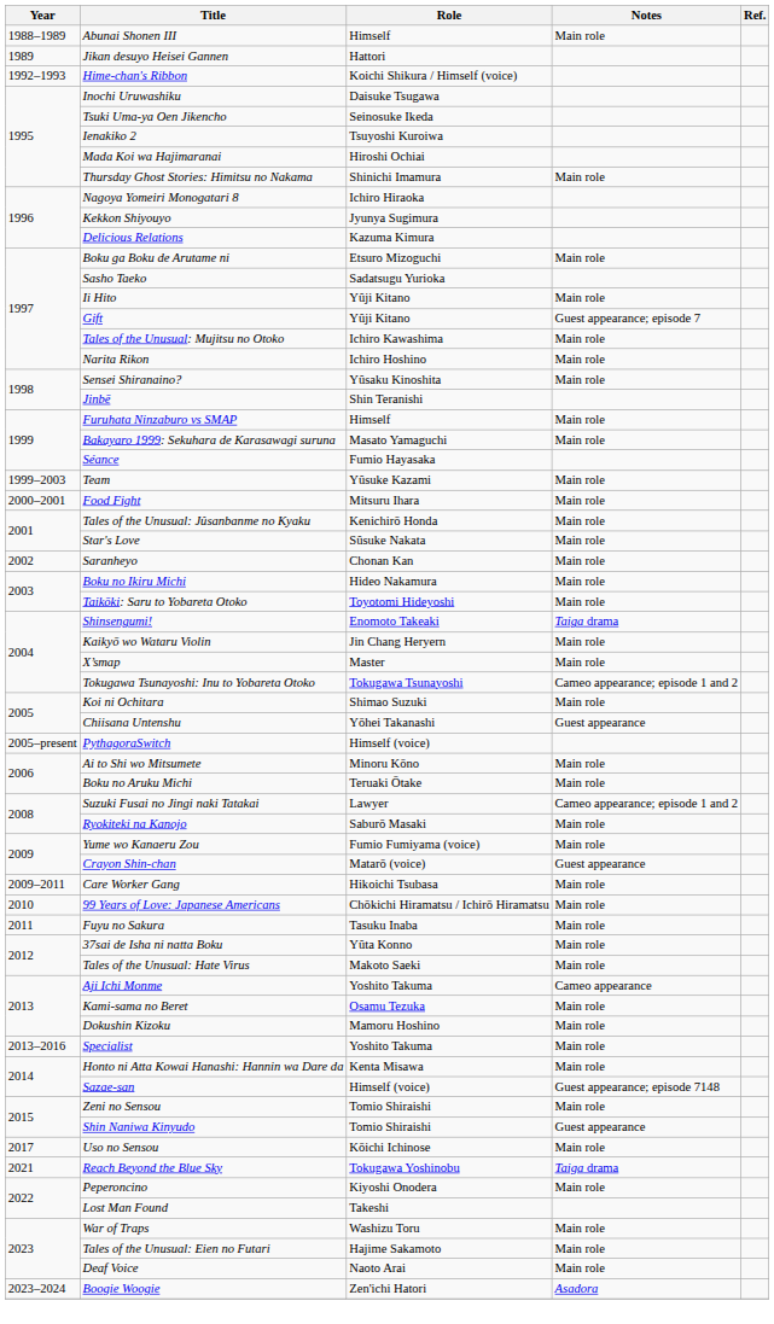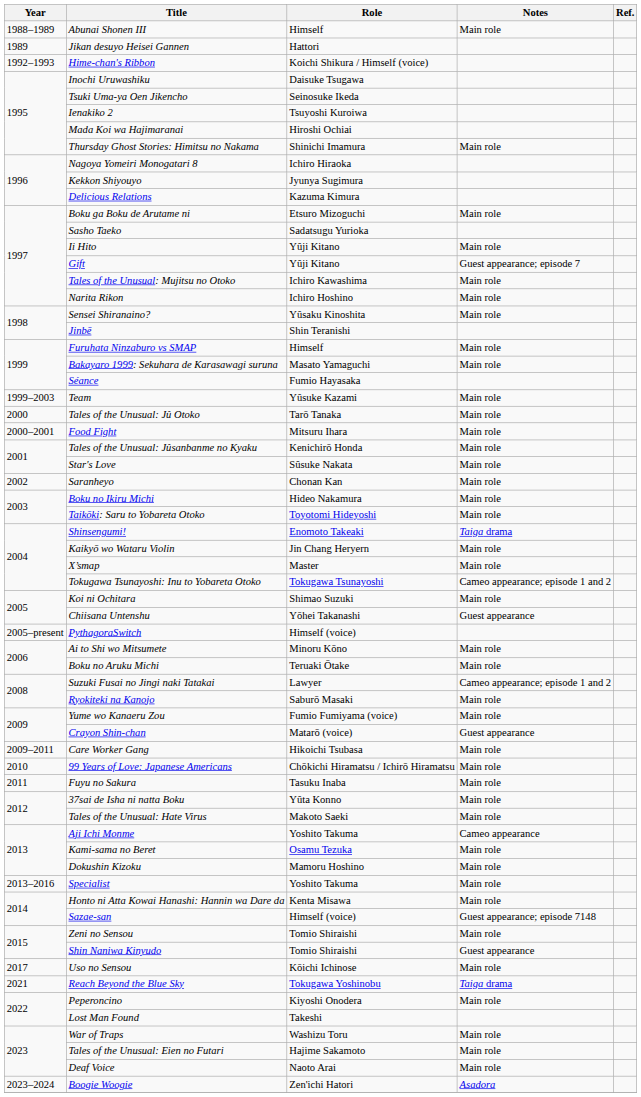 <table class="wikitable">
 <tr>
 <th>Year</th>
 <th>Title</th>
 <th>Role</th>
 <th>Notes</th>
 <th>Ref.</th>
 </tr>
 <tr>
 <td>1988–1989</td>
 <td><em>Abunai Shonen III</em></td>
 <td>Himself</td>
 <td>Main role</td>
 <td></td>
 </tr>
 <tr>
 <td>1989</td>
 <td><em>Jikan desuyo Heisei Gannen</em></td>
 <td>Hattori</td>
 <td></td>
 <td></td>
 </tr>
 <tr>
 <td>1992–1993</td>
 <td><em><a href='#'>Hime-chan's Ribbon</a></em></td>
 <td>Koichi Shikura / Himself (voice)</td>
 <td></td>
 <td></td>
 </tr>
 <tr>
 <td rowspan="5">1995</td>
 <td><em>Inochi Uruwashiku</em></td>
 <td>Daisuke Tsugawa</td>
 <td></td>
 <td></td>
 </tr>
 <tr>
 <td><em>Tsuki Uma-ya Oen Jikencho</em></td>
 <td>Seinosuke Ikeda</td>
 <td></td>
 <td></td>
 </tr>
 <tr>
 <td><em>Ienakiko 2</em></td>
 <td>Tsuyoshi Kuroiwa</td>
 <td></td>
 <td></td>
 </tr>
 <tr>
 <td><em>Mada Koi wa Hajimaranai</em></td>
 <td>Hiroshi Ochiai</td>
 <td></td>
 <td></td>
 </tr>
 <tr>
 <td><em>Thursday Ghost Stories: Himitsu no Nakama</em></td>
 <td>Shinichi Imamura</td>
 <td>Main role</td>
 <td></td>
 </tr>
 <tr>
 <td rowspan="3">1996</td>
 <td><em>Nagoya Yomeiri Monogatari 8</em></td>
 <td>Ichiro Hiraoka</td>
 <td></td>
 <td></td>
 </tr>
 <tr>
 <td><em>Kekkon Shiyouyo</em></td>
 <td>Jyunya Sugimura</td>
 <td></td>
 <td></td>
 </tr>
 <tr>
 <td><em><a href='#'>Delicious Relations</a></em></td>
 <td>Kazuma Kimura</td>
 <td></td>
 <td></td>
 </tr>
 <tr>
 <td rowspan="6">1997</td>
 <td><em>Boku ga Boku de Arutame ni</em></td>
 <td>Etsuro Mizoguchi</td>
 <td>Main role</td>
 <td></td>
 </tr>
 <tr>
 <td><em>Sasho Taeko</em></td>
 <td>Sadatsugu Yurioka</td>
 <td></td>
 <td></td>
 </tr>
 <tr>
 <td><em>Ii Hito</em></td>
 <td>Yûji Kitano</td>
 <td>Main role</td>
 <td></td>
 </tr>
 <tr>
 <td><em><a href='#'>Gift</a></em></td>
 <td>Yûji Kitano</td>
 <td>Guest appearance; episode 7</td>
 <td></td>
 </tr>
 <tr>
 <td><em><a href='#'>Tales of the Unusual</a>: Mujitsu no Otoko</em></td>
 <td>Ichiro Kawashima</td>
 <td>Main role</td>
 <td></td>
 </tr>
 <tr>
 <td><em>Narita Rikon</em></td>
 <td>Ichiro Hoshino</td>
 <td>Main role</td>
 <td></td>
 </tr>
 <tr>
 <td rowspan="2">1998</td>
 <td><em>Sensei Shiranaino?</em></td>
 <td>Yûsaku Kinoshita</td>
 <td>Main role</td>
 <td></td>
 </tr>
 <tr>
 <td><em><a href='#'>Jinbē</a></em></td>
 <td>Shin Teranishi</td>
 <td></td>
 <td></td>
 </tr>
 <tr>
 <td rowspan="3">1999</td>
 <td><em><a href='#'>Furuhata Ninzaburo vs SMAP</a></em></td>
 <td>Himself</td>
 <td>Main role</td>
 <td></td>
 </tr>
 <tr>
 <td><em><a href='#'>Bakayaro 1999</a>: Sekuhara de Karasawagi suruna</em></td>
 <td>Masato Yamaguchi</td>
 <td>Main role</td>
 <td></td>
 </tr>
 <tr>
 <td><em><a href='#'>Séance</a></em></td>
 <td>Fumio Hayasaka</td>
 <td></td>
 <td></td>
 </tr>
 <tr>
 <td>1999–2003</td>
 <td><em>Team</em></td>
 <td>Yûsuke Kazami</td>
+<td>Main role</td>
+<td></td>
+</tr>
+<tr>
+<td>2000</td>
+<td><em>Tales of the Unusual: Jû Otoko</em></td>
+<td>Tarō Tanaka</td>
 <td>Main role</td>
 <td></td>
 </tr>
 <tr>
 <td>2000–2001</td>
 <td><em><a href='#'>Food Fight</a></em></td>
 <td>Mitsuru Ihara</td>
 <td>Main role</td>
 <td></td>
 </tr>
 <tr>
 <td rowspan="2">2001</td>
 <td><em>Tales of the Unusual: Jûsanbanme no Kyaku</em></td>
 <td>Kenichirō Honda</td>
 <td>Main role</td>
 <td></td>
 </tr>
 <tr>
 <td><em>Star's Love</em></td>
 <td>Sûsuke Nakata</td>
 <td>Main role</td>
 <td></td>
 </tr>
 <tr>
 <td>2002</td>
 <td><em>Saranheyo</em></td>
 <td>Chonan Kan</td>
 <td>Main role</td>
 <td></td>
 </tr>
 <tr>
 <td rowspan="2">2003</td>
 <td><em><a href='#'>Boku no Ikiru Michi</a></em></td>
 <td>Hideo Nakamura</td>
 <td>Main role</td>
 <td></td>
 </tr>
 <tr>
 <td><em><a href='#'>Taikōki</a>: Saru to Yobareta Otoko</em></td>
 <td><a href='#'>Toyotomi Hideyoshi</a></td>
 <td>Main role</td>
 <td></td>
 </tr>
 <tr>
 <td rowspan="4">2004</td>
 <td><em><a href='#'>Shinsengumi!</a></em></td>
 <td><a href='#'>Enomoto Takeaki</a></td>
 <td><a href='#'><em>Taiga</em> drama</a></td>
 <td></td>
 </tr>
 <tr>
 <td><em>Kaikyō wo Wataru Violin</em></td>
 <td>Jin Chang Heryern</td>
 <td>Main role</td>
 <td></td>
 </tr>
 <tr>
 <td><em>X’smap</em></td>
 <td>Master</td>
 <td>Main role</td>
 <td></td>
 </tr>
 <tr>
 <td><em>Tokugawa Tsunayoshi: Inu to Yobareta Otoko</em></td>
 <td><a href='#'>Tokugawa Tsunayoshi</a></td>
 <td>Cameo appearance; episode 1 and 2</td>
 <td></td>
 </tr>
 <tr>
 <td rowspan="2">2005</td>
 <td><em>Koi ni Ochitara</em></td>
 <td>Shimao Suzuki</td>
 <td>Main role</td>
 <td></td>
 </tr>
 <tr>
 <td><em>Chiisana Untenshu</em></td>
 <td>Yōhei Takanashi</td>
 <td>Guest appearance</td>
 <td></td>
 </tr>
 <tr>
 <td>2005–present</td>
 <td><em><a href='#'>PythagoraSwitch</a></em></td>
 <td>Himself (voice)</td>
 <td></td>
 <td></td>
 </tr>
 <tr>
 <td rowspan="2">2006</td>
 <td><em>Ai to Shi wo Mitsumete</em></td>
 <td>Minoru Kōno</td>
 <td>Main role</td>
 <td></td>
 </tr>
 <tr>
 <td><em>Boku no Aruku Michi</em></td>
 <td>Teruaki Ōtake</td>
 <td>Main role</td>
 <td></td>
 </tr>
 <tr>
 <td rowspan="2">2008</td>
 <td><em>Suzuki Fusai no Jingi naki Tatakai</em></td>
 <td>Lawyer</td>
 <td>Cameo appearance; episode 1 and 2</td>
 <td></td>
 </tr>
 <tr>
 <td><em><a href='#'>Ryokiteki na Kanojo</a></em></td>
 <td>Saburō Masaki</td>
 <td>Main role</td>
 <td></td>
 </tr>
 <tr>
 <td rowspan="2">2009</td>
 <td><em>Yume wo Kanaeru Zou</em></td>
 <td>Fumio Fumiyama (voice)</td>
 <td>Main role</td>
 <td></td>
 </tr>
 <tr>
 <td><em><a href='#'>Crayon Shin-chan</a></em></td>
 <td>Matarō (voice)</td>
 <td>Guest appearance</td>
 <td></td>
 </tr>
 <tr>
 <td>2009–2011</td>
 <td><em>Care Worker Gang</em></td>
 <td>Hikoichi Tsubasa</td>
 <td>Main role</td>
 <td></td>
 </tr>
 <tr>
 <td>2010</td>
 <td><em><a href='#'>99 Years of Love: Japanese Americans</a></em></td>
 <td>Chōkichi Hiramatsu / Ichirō Hiramatsu</td>
 <td>Main role</td>
 <td></td>
 </tr>
 <tr>
 <td>2011</td>
 <td><em>Fuyu no Sakura</em></td>
 <td>Tasuku Inaba</td>
 <td>Main role</td>
 <td></td>
 </tr>
 <tr>
 <td rowspan="2">2012</td>
 <td><em>37sai de Isha ni natta Boku</em></td>
 <td>Yûta Konno</td>
 <td>Main role</td>
 <td></td>
 </tr>
 <tr>
 <td><em>Tales of the Unusual: Hate Virus</em></td>
 <td>Makoto Saeki</td>
 <td>Main role</td>
 <td></td>
 </tr>
 <tr>
 <td rowspan="3">2013</td>
 <td><em><a href='#'>Aji Ichi Monme</a></em></td>
 <td>Yoshito Takuma</td>
 <td>Cameo appearance</td>
 <td></td>
 </tr>
 <tr>
 <td><em>Kami-sama no Beret</em></td>
 <td><a href='#'>Osamu Tezuka</a></td>
 <td>Main role</td>
 <td></td>
 </tr>
 <tr>
 <td><em>Dokushin Kizoku</em></td>
 <td>Mamoru Hoshino</td>
 <td>Main role</td>
 <td></td>
 </tr>
 <tr>
 <td>2013–2016</td>
 <td><em><a href='#'>Specialist</a></em></td>
 <td>Yoshito Takuma</td>
 <td>Main role</td>
 <td></td>
 </tr>
 <tr>
 <td rowspan="2">2014</td>
 <td><em>Honto ni Atta Kowai Hanashi: Hannin wa Dare da</em></td>
 <td>Kenta Misawa</td>
 <td>Main role</td>
 <td></td>
 </tr>
 <tr>
 <td><em><a href='#'>Sazae-san</a></em></td>
 <td>Himself (voice)</td>
 <td>Guest appearance; episode 7148</td>
 <td></td>
 </tr>
 <tr>
 <td rowspan="2">2015</td>
 <td><em>Zeni no Sensou</em></td>
 <td>Tomio Shiraishi</td>
 <td>Main role</td>
 <td></td>
 </tr>
 <tr>
 <td><em><a href='#'>Shin Naniwa Kinyudo</a></em></td>
 <td>Tomio Shiraishi</td>
 <td>Guest appearance</td>
 <td></td>
 </tr>
 <tr>
 <td>2017</td>
 <td><em>Uso no Sensou</em></td>
 <td>Kōichi Ichinose</td>
 <td>Main role</td>
 <td></td>
 </tr>
 <tr>
 <td>2021</td>
 <td><em><a href='#'>Reach Beyond the Blue Sky</a></em></td>
 <td><a href='#'>Tokugawa Yoshinobu</a></td>
 <td><a href='#'><em>Taiga</em> drama</a></td>
 <td></td>
 </tr>
 <tr>
 <td rowspan="2">2022</td>
 <td><em>Peperoncino</em></td>
 <td>Kiyoshi Onodera</td>
 <td>Main role</td>
 <td></td>
 </tr>
 <tr>
 <td><em>Lost Man Found</em></td>
 <td>Takeshi</td>
 <td></td>
 <td></td>
 </tr>
 <tr>
 <td rowspan="3">2023</td>
 <td><em>War of Traps</em></td>
 <td>Washizu Toru</td>
 <td>Main role</td>
 <td></td>
 </tr>
 <tr>
 <td><em>Tales of the Unusual: Eien no Futari</em></td>
 <td>Hajime Sakamoto</td>
 <td>Main role</td>
 <td></td>
 </tr>
 <tr>
 <td><em>Deaf Voice</em></td>
 <td>Naoto Arai</td>
 <td>Main role</td>
 <td></td>
 </tr>
 <tr>
 <td>2023–2024</td>
 <td><em><a href='#'>Boogie Woogie</a></em></td>
 <td>Zen'ichi Hatori</td>
 <td><em><a href='#'>Asadora</a></em></td>
 <td></td>
 </tr>
 <tr>
 </tr>
 </table>
